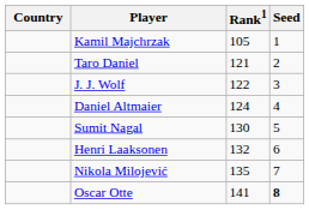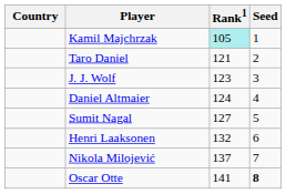 <table class="sortable wikitable">
 <tr>
 <th width="70">Country</th>
 <th width="175">Player</th>
 <th>Rank<sup>1</sup></th>
 <th>Seed</th>
 </tr>
 <tr>
 <td></td>
 <td><a href='#'>Kamil Majchrzak</a></td>
-<td>105</td>
+<td style="background: paleturquoise;">105</td>
 <td>1</td>
 </tr>
 <tr>
 <td></td>
 <td><a href='#'>Taro Daniel</a></td>
 <td>121</td>
 <td>2</td>
 </tr>
 <tr>
 <td></td>
 <td><a href='#'>J. J. Wolf</a></td>
-<td>122</td>
+<td>123</td>
 <td>3</td>
 </tr>
 <tr>
 <td></td>
 <td><a href='#'>Daniel Altmaier</a></td>
 <td>124</td>
 <td>4</td>
 </tr>
 <tr>
 <td></td>
 <td><a href='#'>Sumit Nagal</a></td>
-<td>130</td>
+<td>127</td>
 <td>5</td>
 </tr>
 <tr>
 <td></td>
 <td><a href='#'>Henri Laaksonen</a></td>
 <td>132</td>
 <td>6</td>
 </tr>
 <tr>
 <td></td>
 <td><a href='#'>Nikola Milojević</a></td>
-<td>135</td>
+<td>137</td>
 <td>7</td>
 </tr>
 <tr>
 <td></td>
 <td><a href='#'>Oscar Otte</a></td>
 <td>141</td>
 <td><strong>8</strong></td>
 </tr>
 </table>
